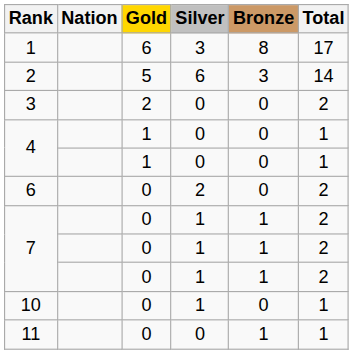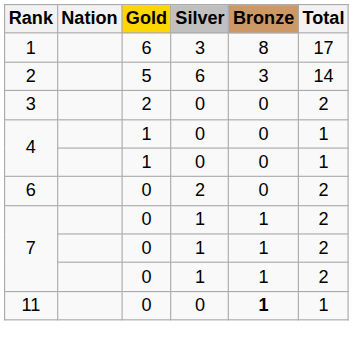 <table class="wikitable sortable" style="text-align:center">
 <tr>
 <th>Rank</th>
 <th>Nation</th>
 <th style="background-color:gold">Gold</th>
 <th style="background-color:silver">Silver</th>
 <th style="background-color:#cc9966">Bronze</th>
 <th>Total</th>
 </tr>
 <tr>
 <td>1</td>
 <td align=left></td>
 <td>6</td>
 <td>3</td>
 <td>8</td>
 <td>17</td>
 </tr>
 <tr>
 <td>2</td>
 <td align=left></td>
 <td>5</td>
 <td>6</td>
 <td>3</td>
 <td>14</td>
 </tr>
 <tr>
 <td>3</td>
 <td align=left></td>
 <td>2</td>
 <td>0</td>
 <td>0</td>
 <td>2</td>
 </tr>
 <tr>
 <td rowspan="2">4</td>
 <td align=left></td>
 <td>1</td>
 <td>0</td>
 <td>0</td>
 <td>1</td>
 </tr>
 <tr>
 <td align=left></td>
 <td>1</td>
 <td>0</td>
 <td>0</td>
 <td>1</td>
 </tr>
 <tr>
 <td>6</td>
 <td align="left"></td>
 <td>0</td>
 <td>2</td>
 <td>0</td>
 <td>2</td>
 </tr>
 <tr>
 <td rowspan="3">7</td>
 <td align="left"></td>
 <td>0</td>
 <td>1</td>
 <td>1</td>
 <td>2</td>
 </tr>
 <tr>
 <td align=left></td>
 <td>0</td>
 <td>1</td>
 <td>1</td>
 <td>2</td>
 </tr>
 <tr>
 <td align=left></td>
 <td>0</td>
 <td>1</td>
 <td>1</td>
 <td>2</td>
 </tr>
 <tr>
-<td>10</td>
-<td align="left"></td>
-<td>0</td>
-<td>1</td>
-<td>0</td>
-<td>1</td>
-</tr>
-<tr>
 <td>11</td>
 <td align="left"></td>
 <td>0</td>
 <td>0</td>
-<td>1</td>
+<td><strong>1</strong></td>
 <td>1</td>
 </tr>
 </table>
